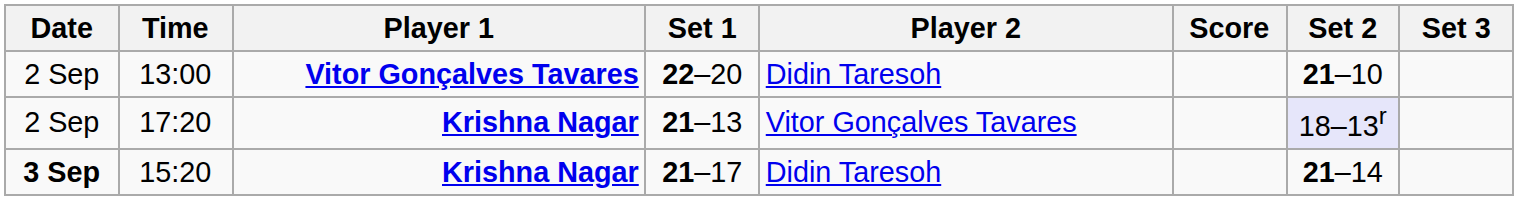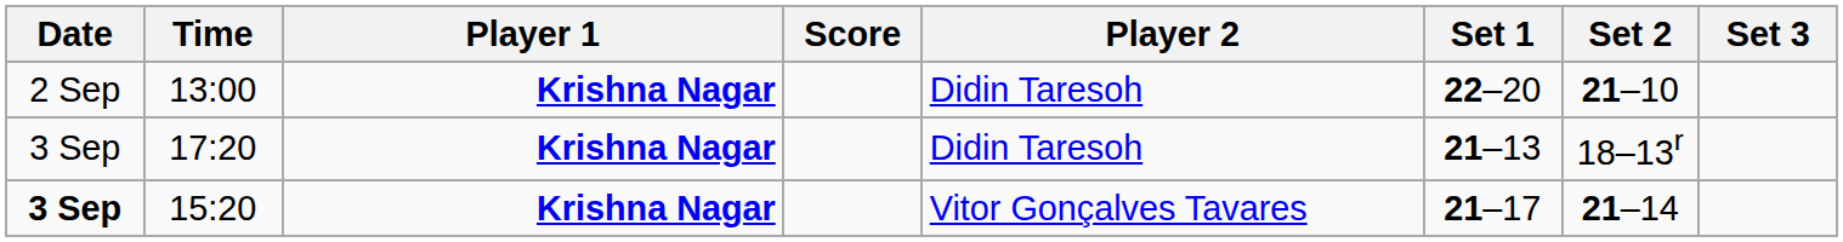 <table class="wikitable" style="font-size:90%; text-align:center">
 <tr>
 <th width="50">Date</th>
 <th width="50">Time</th>
 <th width="200">Player 1</th>
+<th width="50">Score</th>
+<th width="200">Player 2</th>
 <th width="50">Set 1</th>
-<th width="200">Player 2</th>
-<th width="50">Score</th>
 <th width="50">Set 2</th>
 <th width="50">Set 3</th>
 </tr>
 <tr>
 <td>2 Sep</td>
 <td>13:00</td>
-<td align="right"><strong><a href='#'>Vitor Gonçalves Tavares</a> </strong></td>
+<td align="right"><strong><a href='#'>Krishna Nagar</a> </strong></td>
+<td> </td>
+<td align="left"> <a href='#'>Didin Taresoh</a></td>
 <td><strong>22</strong>–20</td>
-<td align="left"> <a href='#'>Didin Taresoh</a></td>
-<td> </td>
 <td><strong>21</strong>–10</td>
 <td></td>
 </tr>
 <tr>
-<td>2 Sep</td>
+<td>3 Sep</td>
 <td>17:20</td>
 <td align="right"><strong><a href='#'>Krishna Nagar</a> </strong></td>
+<td> </td>
+<td align="left"> <a href='#'>Didin Taresoh</a></td>
 <td><strong>21</strong>–13</td>
-<td align="left"> <a href='#'>Vitor Gonçalves Tavares</a></td>
-<td> </td>
-<td style="background: lavender;">18–13<sup>r</sup></td>
+<td>18–13<sup>r</sup></td>
 <td></td>
 </tr>
 <tr>
 <td><strong>3 Sep</strong></td>
 <td>15:20</td>
 <td align="right"><strong><a href='#'>Krishna Nagar</a> </strong></td>
+<td> </td>
+<td align="left"> <a href='#'>Vitor Gonçalves Tavares</a></td>
 <td><strong>21</strong>–17</td>
-<td align="left"> <a href='#'>Didin Taresoh</a></td>
-<td> </td>
 <td><strong>21</strong>–14</td>
 <td></td>
 </tr>
 </table>
